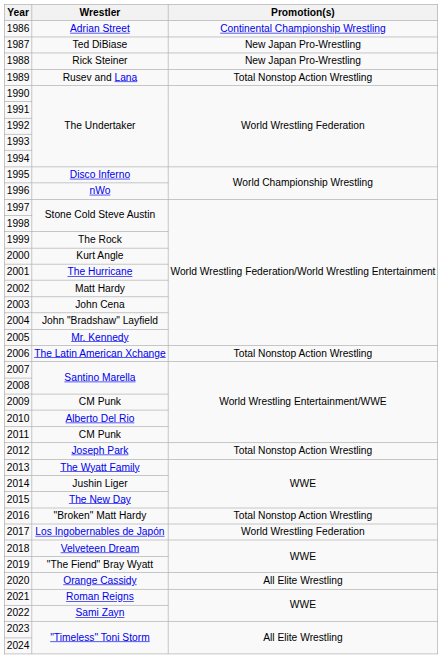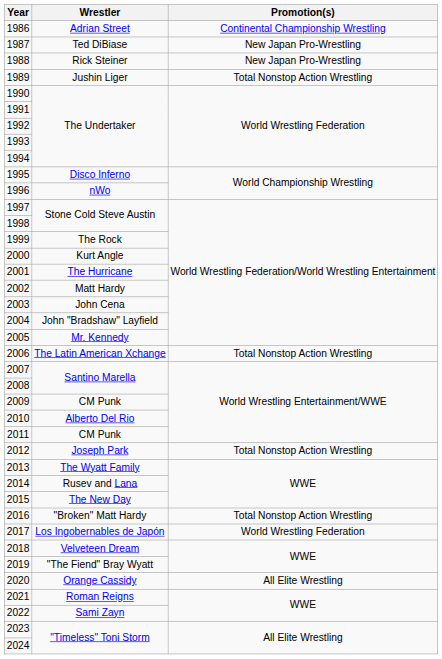 <table class="wikitable sortable" style="text-align: center">
 <tr>
 <th>Year</th>
 <th>Wrestler</th>
 <th>Promotion(s)</th>
 </tr>
 <tr>
 <td>1986</td>
 <td><a href='#'>Adrian Street</a></td>
 <td><a href='#'>Continental Championship Wrestling</a></td>
 </tr>
 <tr>
 <td>1987</td>
 <td>Ted DiBiase</td>
 <td>New Japan Pro-Wrestling</td>
 </tr>
 <tr>
 <td>1988</td>
 <td>Rick Steiner</td>
 <td>New Japan Pro-Wrestling</td>
 </tr>
 <tr>
 <td>1989</td>
-<td>Rusev and <a href='#'>Lana</a></td>
+<td>Jushin Liger</td>
 <td>Total Nonstop Action Wrestling</td>
 </tr>
 <tr>
 <td>1990</td>
 <td rowspan=5>The Undertaker</td>
 <td rowspan=5>World Wrestling Federation</td>
 </tr>
 <tr>
 <td>1991</td>
 </tr>
 <tr>
 <td>1992</td>
 </tr>
 <tr>
 <td>1993</td>
 </tr>
 <tr>
 <td>1994</td>
 </tr>
 <tr>
 <td>1995</td>
 <td><a href='#'>Disco Inferno</a></td>
 <td rowspan=2>World Championship Wrestling</td>
 </tr>
 <tr>
 <td>1996</td>
 <td><a href='#'>nWo</a></td>
 </tr>
 <tr>
 <td>1997</td>
 <td rowspan=2>Stone Cold Steve Austin</td>
 <td rowspan=9>World Wrestling Federation/World Wrestling Entertainment</td>
 </tr>
 <tr>
 <td>1998</td>
 </tr>
 <tr>
 <td>1999</td>
 <td>The Rock</td>
 </tr>
 <tr>
 <td>2000</td>
 <td>Kurt Angle</td>
 </tr>
 <tr>
 <td>2001</td>
 <td><a href='#'>The Hurricane</a></td>
 </tr>
 <tr>
 <td>2002</td>
 <td>Matt Hardy</td>
 </tr>
 <tr>
 <td>2003</td>
 <td>John Cena</td>
 </tr>
 <tr>
 <td>2004</td>
 <td>John "Bradshaw" Layfield</td>
 </tr>
 <tr>
 <td>2005</td>
 <td><a href='#'>Mr. Kennedy</a></td>
 </tr>
 <tr>
 <td>2006</td>
 <td><a href='#'>The Latin American Xchange</a></td>
 <td>Total Nonstop Action Wrestling</td>
 </tr>
 <tr>
 <td>2007</td>
 <td rowspan=2><a href='#'>Santino Marella</a></td>
 <td rowspan=5>World Wrestling Entertainment/WWE</td>
 </tr>
 <tr>
 <td>2008</td>
 </tr>
 <tr>
 <td>2009</td>
 <td>CM Punk</td>
 </tr>
 <tr>
 <td>2010</td>
 <td><a href='#'>Alberto Del Rio</a></td>
 </tr>
 <tr>
 <td>2011</td>
 <td>CM Punk</td>
 </tr>
 <tr>
 <td>2012</td>
 <td><a href='#'>Joseph Park</a></td>
 <td>Total Nonstop Action Wrestling</td>
 </tr>
 <tr>
 <td>2013</td>
 <td><a href='#'>The Wyatt Family</a></td>
 <td rowspan=3>WWE</td>
 </tr>
 <tr>
 <td>2014</td>
-<td>Jushin Liger</td>
+<td>Rusev and <a href='#'>Lana</a></td>
 </tr>
 <tr>
 <td>2015</td>
 <td><a href='#'>The New Day</a></td>
 </tr>
 <tr>
 <td>2016</td>
 <td>"Broken" Matt Hardy</td>
 <td>Total Nonstop Action Wrestling</td>
 </tr>
 <tr>
 <td>2017</td>
 <td><a href='#'>Los Ingobernables de Japón</a></td>
 <td>World Wrestling Federation</td>
 </tr>
 <tr>
 <td>2018</td>
 <td><a href='#'>Velveteen Dream</a></td>
 <td rowspan=2>WWE</td>
 </tr>
 <tr>
 <td>2019</td>
 <td>"The Fiend" Bray Wyatt</td>
 </tr>
 <tr>
 <td>2020</td>
 <td><a href='#'>Orange Cassidy</a></td>
 <td>All Elite Wrestling</td>
 </tr>
 <tr>
 <td>2021</td>
 <td><a href='#'>Roman Reigns</a></td>
 <td rowspan=2>WWE</td>
 </tr>
 <tr>
 <td>2022</td>
 <td><a href='#'>Sami Zayn</a></td>
 </tr>
 <tr>
 <td>2023</td>
 <td rowspan="2"><a href='#'>"Timeless" Toni Storm</a></td>
 <td rowspan="2">All Elite Wrestling</td>
 </tr>
 <tr>
 <td>2024</td>
 </tr>
 </table>
